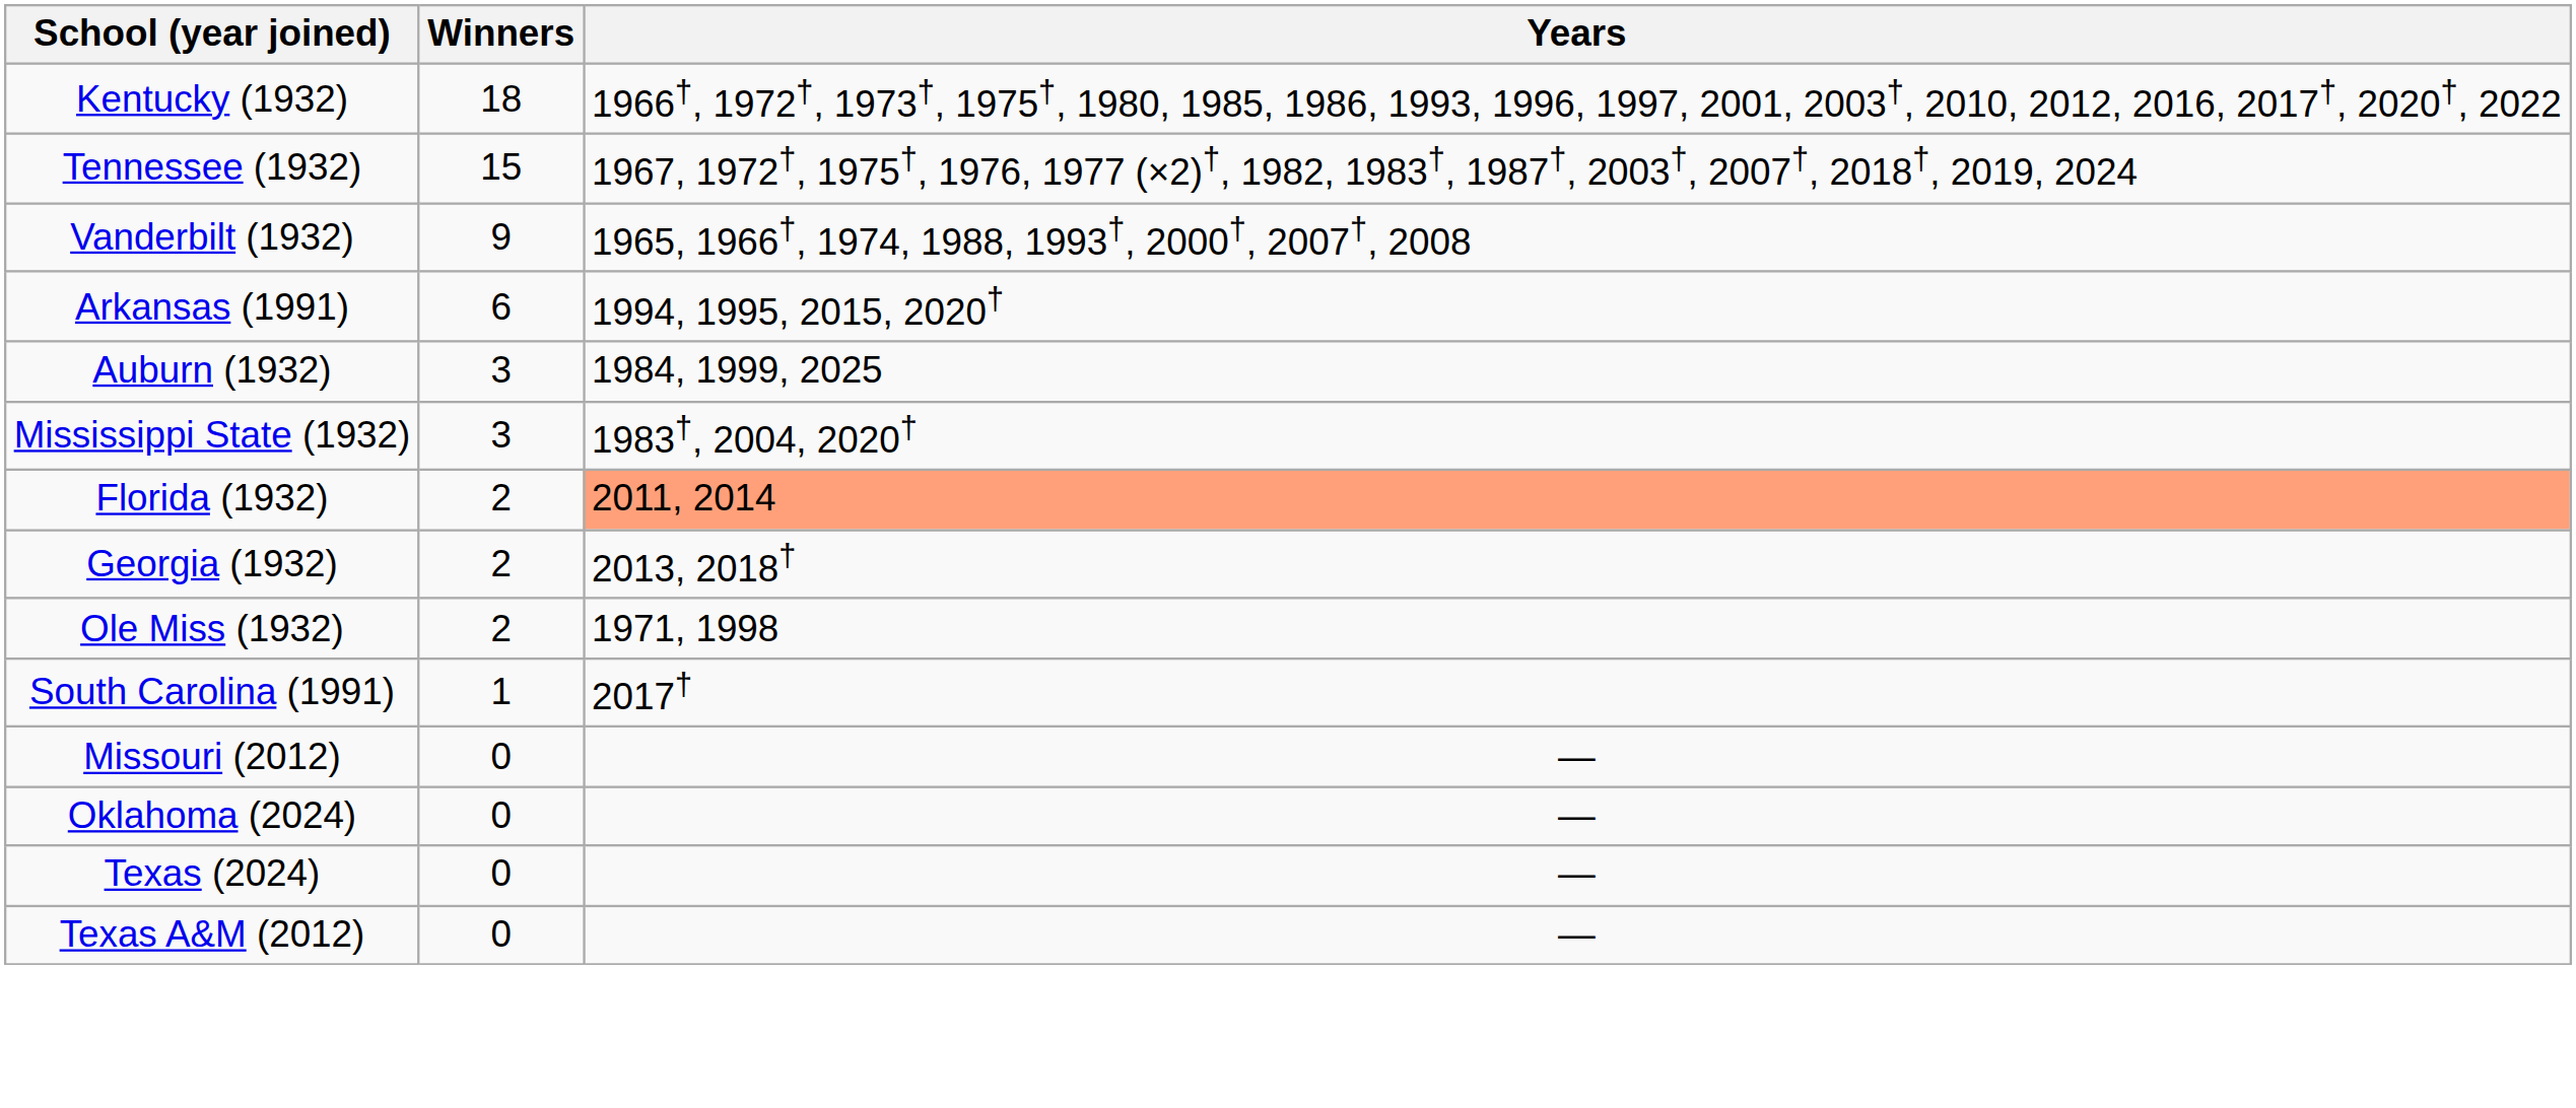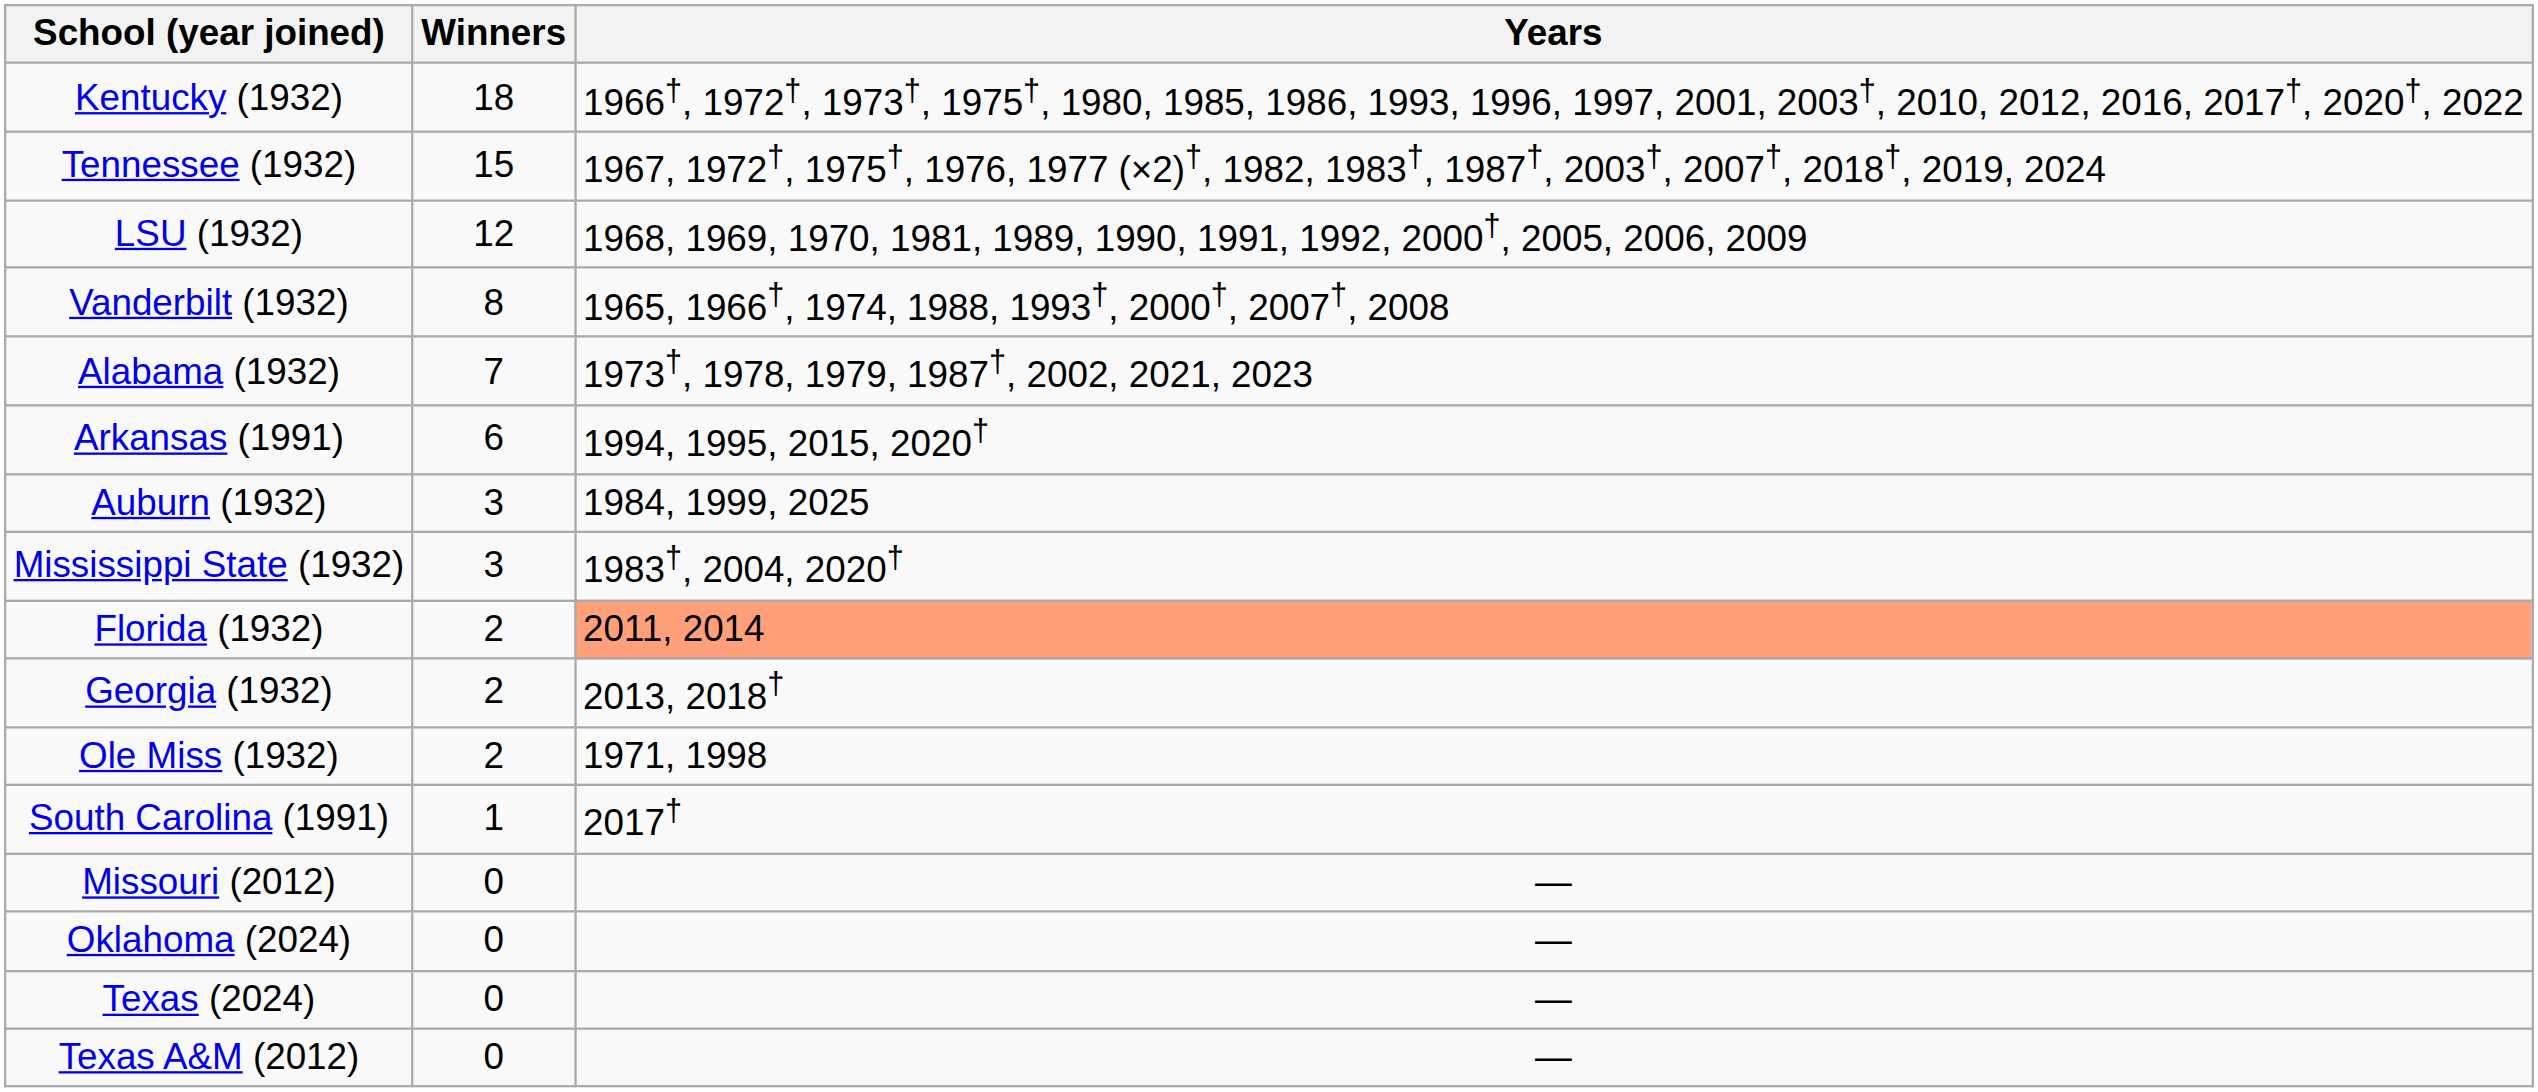 <table class="wikitable">
 <tr>
 <th>School (year joined)</th>
 <th>Winners</th>
 <th>Years</th>
 </tr>
 <tr align="center">
 <td><a href='#'>Kentucky</a> (1932)</td>
 <td>18</td>
 <td align="left">1966<sup>†</sup>, 1972<sup>†</sup>, 1973<sup>†</sup>, 1975<sup>†</sup>, 1980, 1985, 1986, 1993, 1996, 1997, 2001, 2003<sup>†</sup>, 2010, 2012, 2016, 2017<sup>†</sup>, 2020<sup>†</sup>, 2022</td>
 </tr>
 <tr align="center">
 <td><a href='#'>Tennessee</a> (1932)</td>
 <td>15</td>
 <td align="left">1967, 1972<sup>†</sup>, 1975<sup>†</sup>, 1976, 1977 (×2)<sup>†</sup>, 1982, 1983<sup>†</sup>, 1987<sup>†</sup>, 2003<sup>†</sup>, 2007<sup>†</sup>, 2018<sup>†</sup>, 2019, 2024</td>
 </tr>
 <tr align="center">
+<td><a href='#'>LSU</a> (1932)</td>
+<td>12</td>
+<td align="left">1968, 1969, 1970, 1981, 1989, 1990, 1991, 1992, 2000<sup>†</sup>, 2005, 2006, 2009</td>
+</tr>
+<tr align="center">
 <td><a href='#'>Vanderbilt</a> (1932)</td>
-<td>9</td>
+<td>8</td>
 <td align="left">1965, 1966<sup>†</sup>, 1974, 1988, 1993<sup>†</sup>, 2000<sup>†</sup>, 2007<sup>†</sup>, 2008</td>
+</tr>
+<tr align="center">
+<td><a href='#'>Alabama</a> (1932)</td>
+<td>7</td>
+<td align="left">1973<sup>†</sup>, 1978, 1979, 1987<sup>†</sup>, 2002, 2021, 2023</td>
 </tr>
 <tr align="center">
 <td><a href='#'>Arkansas</a> (1991)</td>
 <td>6</td>
 <td align="left">1994, 1995, 2015, 2020<sup>†</sup></td>
 </tr>
 <tr align="center">
 <td><a href='#'>Auburn</a> (1932)</td>
 <td>3</td>
 <td align="left">1984, 1999, 2025</td>
 </tr>
 <tr align="center">
 <td><a href='#'>Mississippi State</a> (1932)</td>
 <td>3</td>
 <td align="left">1983<sup>†</sup>, 2004, 2020<sup>†</sup></td>
 </tr>
 <tr align="center">
 <td><a href='#'>Florida</a> (1932)</td>
 <td>2</td>
 <td align="left" style="background: lightsalmon;">2011, 2014</td>
 </tr>
 <tr align="center">
 <td><a href='#'>Georgia</a> (1932)</td>
 <td>2</td>
 <td align="left">2013, 2018<sup>†</sup></td>
 </tr>
 <tr align="center">
 <td><a href='#'>Ole Miss</a> (1932)</td>
 <td>2</td>
 <td align="left">1971, 1998</td>
 </tr>
 <tr align="center">
 <td><a href='#'>South Carolina</a> (1991)</td>
 <td>1</td>
 <td align="left">2017<sup>†</sup></td>
 </tr>
 <tr align="center">
 <td><a href='#'>Missouri</a> (2012)</td>
 <td>0</td>
 <td>—</td>
 </tr>
 <tr align="center">
 <td><a href='#'>Oklahoma</a> (2024)</td>
 <td>0</td>
 <td>—</td>
 </tr>
 <tr align="center">
 <td><a href='#'>Texas</a> (2024)</td>
 <td>0</td>
 <td>—</td>
 </tr>
 <tr align="center">
 <td><a href='#'>Texas A&M</a> (2012)</td>
 <td>0</td>
 <td>—</td>
 </tr>
 </table>
